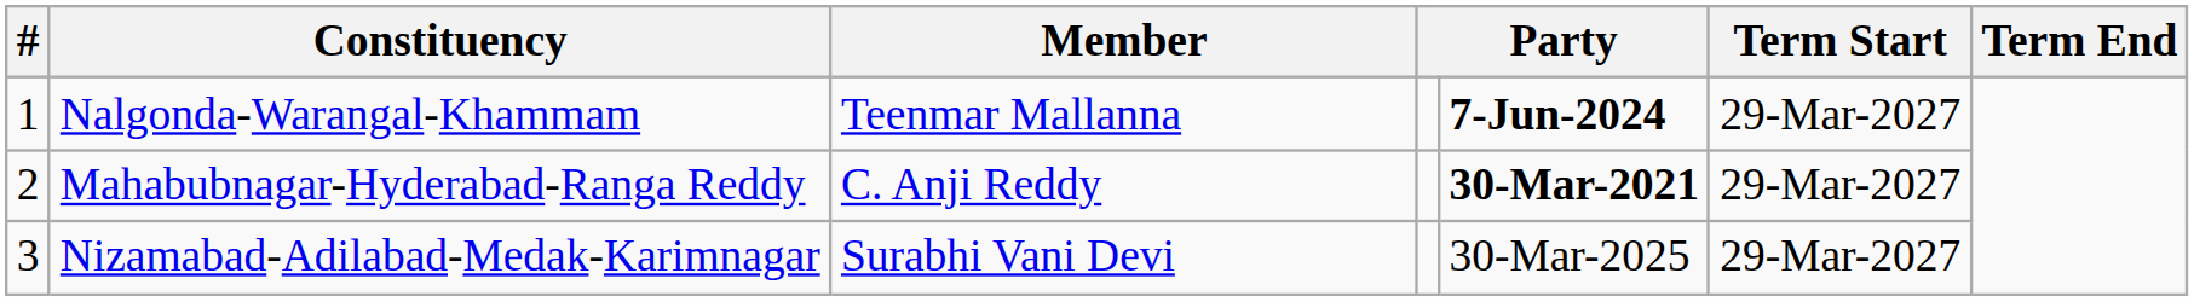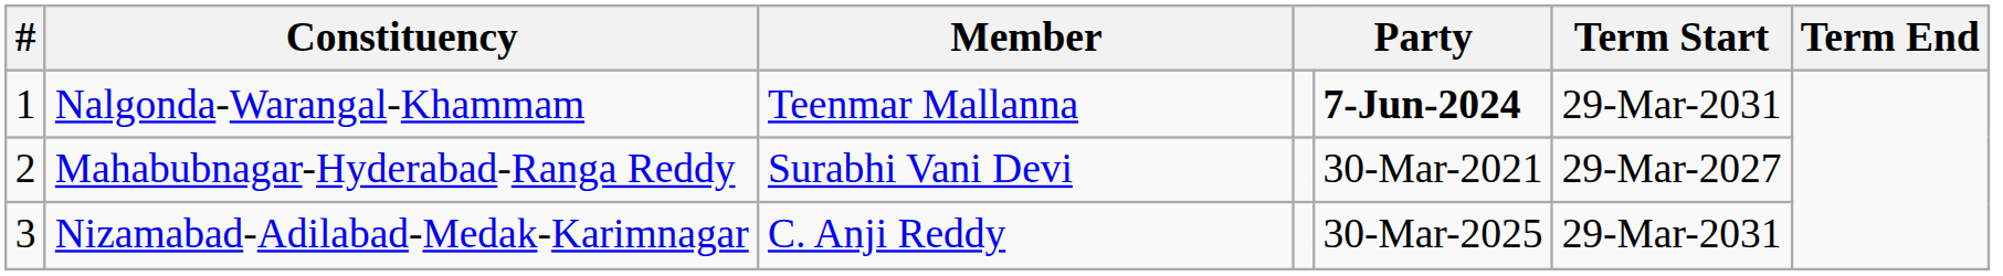 <table class="wikitable sortable">
 <tr>
 <th>#</th>
 <th>Constituency</th>
 <th style="width:200px">Member</th>
 <th colspan="2">Party</th>
 <th>Term Start</th>
 <th>Term End</th>
 </tr>
 <tr>
 <td>1</td>
 <td><a href='#'>Nalgonda</a>-<a href='#'>Warangal</a>-<a href='#'>Khammam</a></td>
 <td><a href='#'>Teenmar Mallanna</a></td>
 <td></td>
 <td><strong>7-Jun-2024</strong></td>
-<td>29-Mar-2027</td>
+<td>29-Mar-2031</td>
 </tr>
 <tr>
 <td>2</td>
 <td><a href='#'>Mahabubnagar</a>-<a href='#'>Hyderabad</a>-<a href='#'>Ranga Reddy</a></td>
-<td><a href='#'>C. Anji Reddy</a></td>
+<td><a href='#'>Surabhi Vani Devi</a></td>
 <td></td>
-<td><strong>30-Mar-2021</strong></td>
+<td>30-Mar-2021</td>
 <td>29-Mar-2027</td>
 </tr>
 <tr>
 <td>3</td>
 <td><a href='#'>Nizamabad</a>-<a href='#'>Adilabad</a>-<a href='#'>Medak</a>-<a href='#'>Karimnagar</a></td>
-<td><a href='#'>Surabhi Vani Devi</a></td>
+<td><a href='#'>C. Anji Reddy</a></td>
 <td></td>
 <td>30-Mar-2025</td>
-<td>29-Mar-2027</td>
+<td>29-Mar-2031</td>
 </tr>
 </table>
